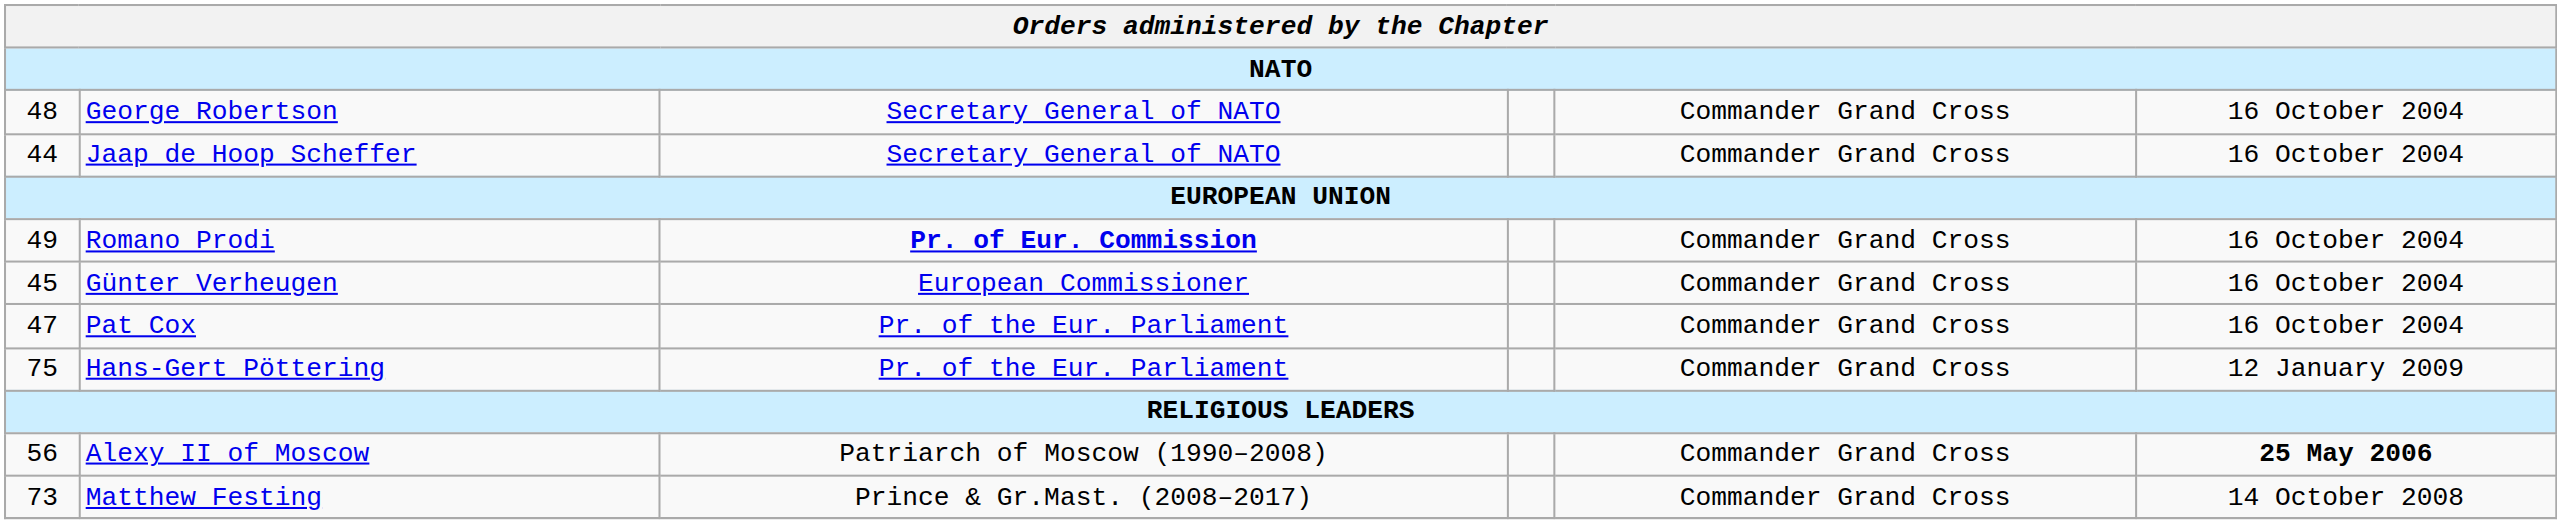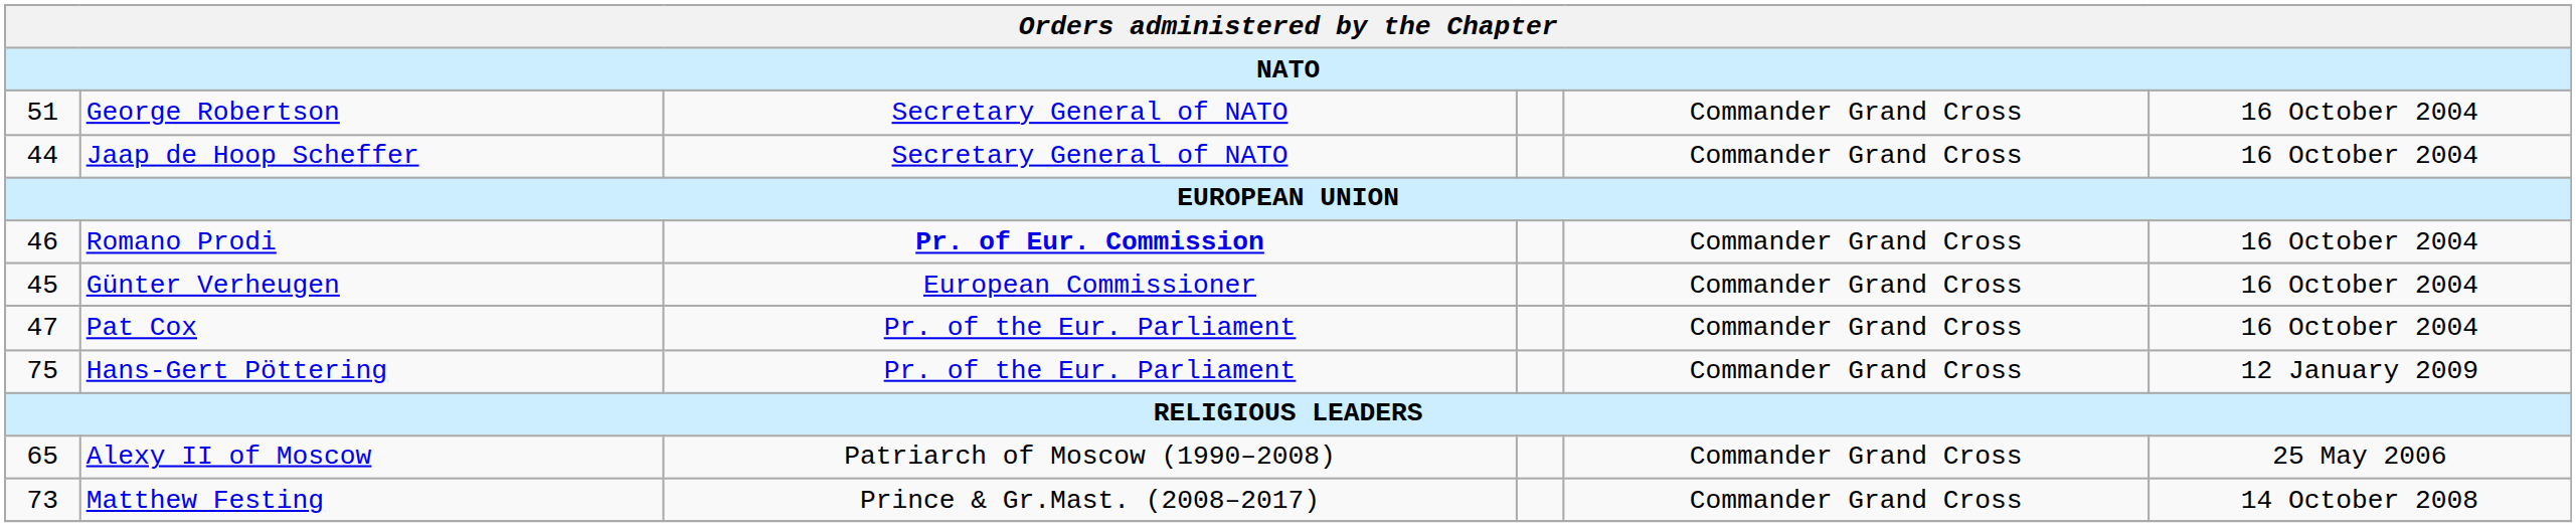 <table style="margin: auto;" class=wikitable width=100%>
 <tr>
 <th colspan=6><em>Orders administered by the Chapter</em></th>
 </tr>
 <tr>
 <th colspan=7 style="background-color:#cceeff">NATO</th>
 </tr>
 <tr>
-<td align=center>48</td>
+<td align=center>51</td>
 <td><a href='#'>George Robertson</a></td>
 <td align=center><a href='#'>Secretary General of NATO</a></td>
 <td align=left>  </td>
 <td align=center>Commander Grand Cross</td>
 <td align=center>16 October 2004</td>
 </tr>
 <tr>
 <td align=center>44</td>
 <td><a href='#'>Jaap de Hoop Scheffer</a></td>
 <td align=center><a href='#'>Secretary General of NATO</a></td>
 <td align=left>  </td>
 <td align=center>Commander Grand Cross</td>
 <td align=center>16 October 2004</td>
 </tr>
 <tr>
 <th colspan=6 style="background-color:#cceeff">EUROPEAN UNION</th>
 </tr>
 <tr>
-<td align=center>49</td>
+<td align=center>46</td>
 <td><a href='#'>Romano Prodi</a></td>
 <td align=center><strong><a href='#'>Pr. of Eur. Commission</a></strong></td>
 <td align=left>  </td>
 <td align=center>Commander Grand Cross</td>
 <td align=center>16 October 2004</td>
 </tr>
 <tr>
 <td align=center>45</td>
 <td><a href='#'>Günter Verheugen</a></td>
 <td align=center><a href='#'>European Commissioner</a></td>
 <td align=left>  </td>
 <td align=center>Commander Grand Cross</td>
 <td align=center>16 October 2004</td>
 </tr>
 <tr>
 <td align=center>47</td>
 <td><a href='#'>Pat Cox</a></td>
 <td align=center><a href='#'>Pr. of the Eur. Parliament</a></td>
 <td align=left>  </td>
 <td align=center>Commander Grand Cross</td>
 <td align=center>16 October 2004</td>
 </tr>
 <tr>
 <td align=center>75</td>
 <td><a href='#'>Hans-Gert Pöttering</a></td>
 <td align=center><a href='#'>Pr. of the Eur. Parliament</a></td>
 <td align=left>  </td>
 <td align=center>Commander Grand Cross</td>
 <td align=center>12 January 2009</td>
 </tr>
 <tr>
 <th colspan=6 style="background-color:#cceeff">RELIGIOUS LEADERS</th>
 </tr>
 <tr>
-<td align=center>56</td>
+<td align=center>65</td>
 <td><a href='#'>Alexy II of Moscow</a></td>
 <td align=center>Patriarch of Moscow (1990–2008)</td>
 <td align=left>  </td>
 <td align=center>Commander Grand Cross</td>
-<td align=center><strong>25 May 2006</strong></td>
+<td align=center>25 May 2006</td>
 </tr>
 <tr>
 <td align=center>73</td>
 <td><a href='#'>Matthew Festing</a></td>
 <td align=center>Prince & Gr.Mast. (2008–2017)</td>
 <td align=left>  </td>
 <td align=center>Commander Grand Cross</td>
 <td align=center>14 October 2008</td>
 </tr>
 <tr>
 </tr>
 </table>
